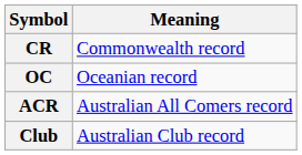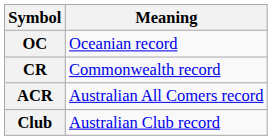 <table class="wikitable plainrowheaders">
 <tr>
 <th scope="col">Symbol</th>
 <th scope="col">Meaning</th>
 </tr>
 <tr>
+<th scope="row">OC</th>
+<td><a href='#'>Oceanian record</a></td>
+</tr>
+<tr>
 <th scope="row">CR</th>
 <td><a href='#'>Commonwealth record</a></td>
-</tr>
-<tr>
-<th scope="row">OC</th>
-<td><a href='#'>Oceanian record</a></td>
 </tr>
 <tr>
 <th scope="row">ACR</th>
 <td><a href='#'>Australian All Comers record</a></td>
 </tr>
 <tr>
 <th scope="row">Club</th>
 <td><a href='#'>Australian Club record</a></td>
 </tr>
 </table>
